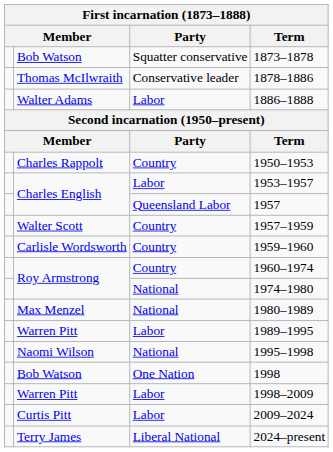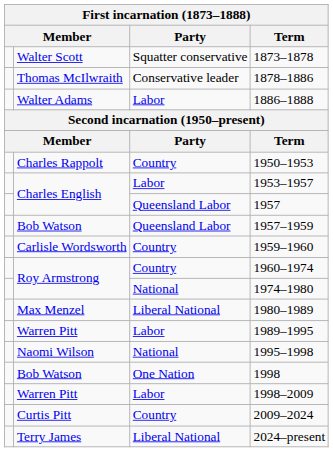 <table class="wikitable">
 <tr>
 <th colspan="4">First incarnation (1873–1888)</th>
 </tr>
 <tr>
 <th colspan="2">Member</th>
 <th>Party</th>
 <th>Term</th>
 </tr>
 <tr>
 <td> </td>
-<td><a href='#'>Bob Watson</a></td>
+<td><a href='#'>Walter Scott</a></td>
 <td>Squatter conservative</td>
 <td>1873–1878</td>
 </tr>
 <tr>
 <td> </td>
 <td><a href='#'>Thomas McIlwraith</a></td>
 <td>Conservative leader</td>
 <td>1878–1886</td>
 </tr>
 <tr>
 <td> </td>
 <td><a href='#'>Walter Adams</a></td>
 <td><a href='#'>Labor</a></td>
 <td>1886–1888</td>
 </tr>
 <tr>
 <th colspan="4">Second incarnation (1950–present)</th>
 </tr>
 <tr>
 <th colspan="2">Member</th>
 <th>Party</th>
 <th>Term</th>
 </tr>
 <tr>
 <td> </td>
 <td><a href='#'>Charles Rappolt</a></td>
 <td><a href='#'>Country</a></td>
 <td>1950–1953</td>
 </tr>
 <tr>
 <td> </td>
 <td rowspan="2"><a href='#'>Charles English</a></td>
 <td><a href='#'>Labor</a></td>
 <td>1953–1957</td>
 </tr>
 <tr>
 <td> </td>
 <td><a href='#'>Queensland Labor</a></td>
 <td>1957</td>
 </tr>
 <tr>
 <td> </td>
-<td><a href='#'>Walter Scott</a></td>
-<td><a href='#'>Country</a></td>
+<td><a href='#'>Bob Watson</a></td>
+<td><a href='#'>Queensland Labor</a></td>
 <td>1957–1959</td>
 </tr>
 <tr>
 <td> </td>
 <td><a href='#'>Carlisle Wordsworth</a></td>
 <td><a href='#'>Country</a></td>
 <td>1959–1960</td>
 </tr>
 <tr>
 <td> </td>
 <td rowspan="2"><a href='#'>Roy Armstrong</a></td>
 <td><a href='#'>Country</a></td>
 <td>1960–1974</td>
 </tr>
 <tr>
 <td> </td>
 <td><a href='#'>National</a></td>
 <td>1974–1980</td>
 </tr>
 <tr>
 <td> </td>
 <td><a href='#'>Max Menzel</a></td>
-<td><a href='#'>National</a></td>
+<td><a href='#'>Liberal National</a></td>
 <td>1980–1989</td>
 </tr>
 <tr>
 <td> </td>
 <td><a href='#'>Warren Pitt</a></td>
 <td><a href='#'>Labor</a></td>
 <td>1989–1995</td>
 </tr>
 <tr>
 <td> </td>
 <td><a href='#'>Naomi Wilson</a></td>
 <td><a href='#'>National</a></td>
 <td>1995–1998</td>
 </tr>
 <tr>
 <td> </td>
 <td><a href='#'>Bob Watson</a></td>
 <td><a href='#'>One Nation</a></td>
 <td>1998</td>
 </tr>
 <tr>
 <td> </td>
 <td><a href='#'>Warren Pitt</a></td>
 <td><a href='#'>Labor</a></td>
 <td>1998–2009</td>
 </tr>
 <tr>
 <td> </td>
 <td><a href='#'>Curtis Pitt</a></td>
-<td><a href='#'>Labor</a></td>
+<td><a href='#'>Country</a></td>
 <td>2009–2024</td>
 </tr>
 <tr>
 <td> </td>
 <td><a href='#'>Terry James</a></td>
 <td><a href='#'>Liberal National</a></td>
 <td>2024–present</td>
 </tr>
 </table>
